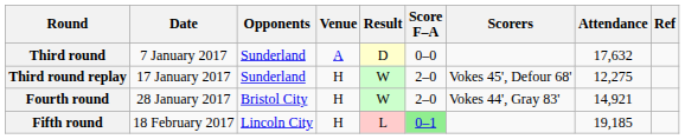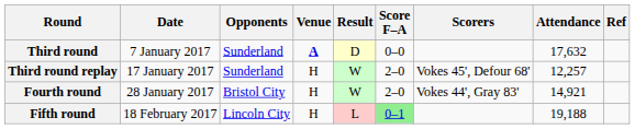 <table class="wikitable sortable plainrowheaders" style="text-align:center">
 <tr>
 <th scope="col">Round</th>
 <th scope="col">Date</th>
 <th scope="col">Opponents</th>
 <th scope="col">Venue</th>
 <th scope="col">Result</th>
 <th scope="col">Score<br>F–A</th>
 <th scope="col" class="unsortable">Scorers</th>
 <th scope="col">Attendance</th>
 <th scope="col" class="unsortable">Ref</th>
 </tr>
 <tr>
 <th scope="row">Third round</th>
 <td>7 January 2017</td>
 <td align="left"><a href='#'>Sunderland</a></td>
-<td><a href='#'>A</a></td>
+<td><strong><a href='#'>A</a></strong></td>
 <td bgcolor="#ffffcc">D</td>
 <td>0–0</td>
 <td></td>
 <td>17,632</td>
 <td></td>
 </tr>
 <tr>
 <th scope="row">Third round replay</th>
 <td>17 January 2017</td>
 <td align="left"><a href='#'>Sunderland</a></td>
 <td>H</td>
 <td bgcolor="#ccffcc">W</td>
 <td>2–0</td>
 <td>Vokes 45', Defour 68'</td>
-<td>12,275</td>
+<td>12,257</td>
 <td></td>
 </tr>
 <tr>
 <th scope="row">Fourth round</th>
 <td>28 January 2017</td>
 <td align="left"><a href='#'>Bristol City</a></td>
 <td>H</td>
 <td bgcolor="#ccffcc">W</td>
 <td>2–0</td>
 <td align="left">Vokes 44', Gray 83'</td>
 <td>14,921</td>
 <td></td>
 </tr>
 <tr>
 <th scope="row">Fifth round</th>
 <td>18 February 2017</td>
 <td align="left"><a href='#'>Lincoln City</a></td>
 <td>H</td>
 <td bgcolor="#ffcccc">L</td>
 <td style="background: lightgreen;"><a href='#'>0–1</a></td>
 <td></td>
-<td>19,185</td>
+<td>19,188</td>
 <td></td>
 </tr>
 </table>
